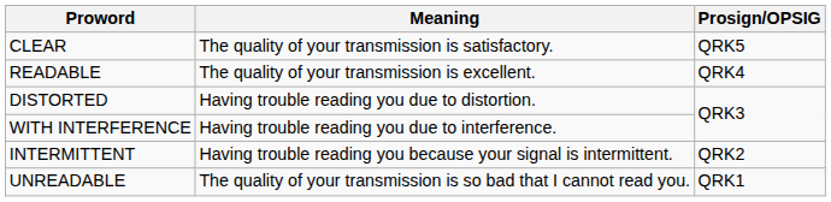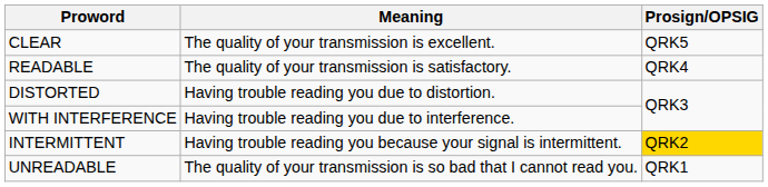 <table class="wikitable">
 <tr>
 <th>Proword</th>
 <th>Meaning</th>
 <th>Prosign/OPSIG</th>
 </tr>
 <tr>
 <td>CLEAR</td>
-<td>The quality of your transmission is satisfactory.</td>
+<td>The quality of your transmission is excellent.</td>
 <td>QRK5</td>
 </tr>
 <tr>
 <td>READABLE</td>
-<td>The quality of your transmission is excellent.</td>
+<td>The quality of your transmission is satisfactory.</td>
 <td>QRK4</td>
 </tr>
 <tr>
 <td>DISTORTED</td>
 <td>Having trouble reading you due to distortion.</td>
 <td rowspan="2">QRK3</td>
 </tr>
 <tr>
 <td>WITH INTERFERENCE</td>
 <td>Having trouble reading you due to interference.</td>
 </tr>
 <tr>
 <td>INTERMITTENT</td>
 <td>Having trouble reading you because your signal is intermittent.</td>
-<td>QRK2</td>
+<td style="background: gold;">QRK2</td>
 </tr>
 <tr>
 <td>UNREADABLE</td>
 <td>The quality of your transmission is so bad that I cannot read you.</td>
 <td>QRK1</td>
 </tr>
 </table>
